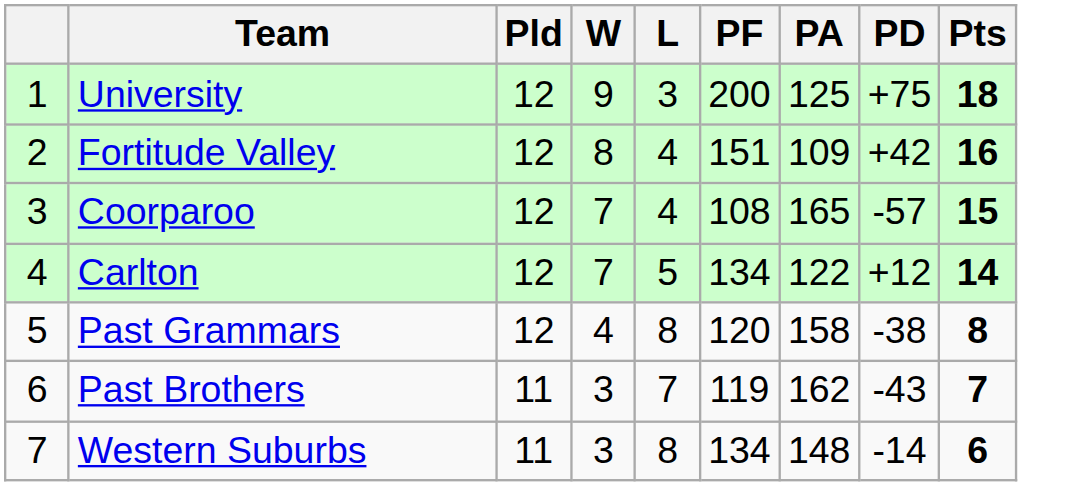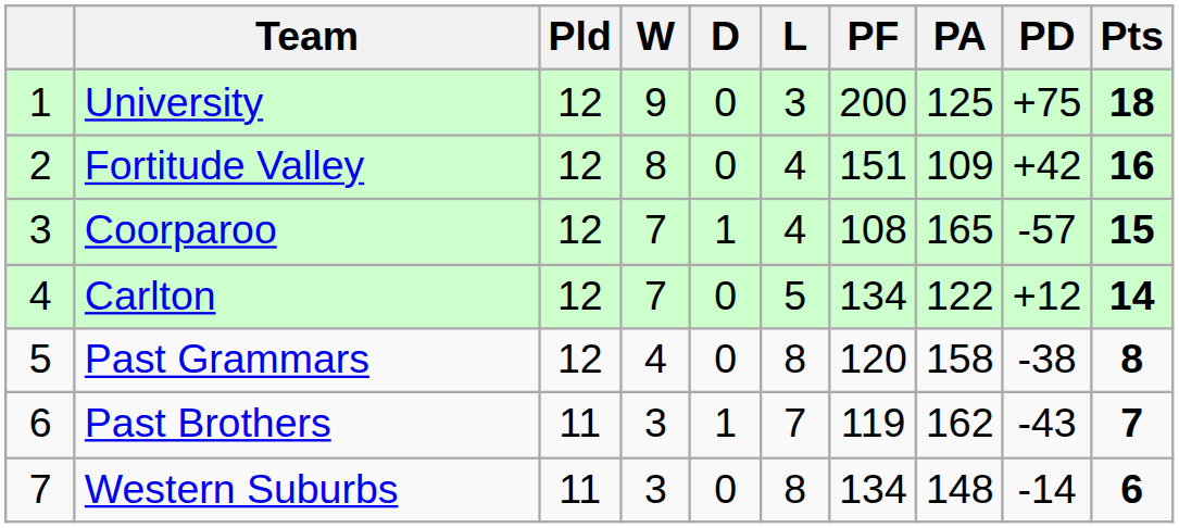 <table class="wikitable" style="text-align:center;">
 <tr>
 <th width="20"></th>
 <th width="175">Team</th>
 <th width="20">Pld</th>
 <th width="20">W</th>
+<th width="20">D</th>
 <th width="20">L</th>
 <th width="20">PF</th>
 <th width="20">PA</th>
 <th width="20">PD</th>
 <th width="20">Pts</th>
 </tr>
 <tr style="background: #ccffcc;">
 <td>1</td>
 <td style="text-align:left;"> <a href='#'>University</a></td>
 <td>12</td>
 <td>9</td>
+<td>0</td>
 <td>3</td>
 <td>200</td>
 <td>125</td>
 <td>+75</td>
 <td><strong>18</strong></td>
 </tr>
 <tr style="background: #ccffcc;">
 <td>2</td>
 <td style="text-align:left;"> <a href='#'>Fortitude Valley</a></td>
 <td>12</td>
 <td>8</td>
+<td>0</td>
 <td>4</td>
 <td>151</td>
 <td>109</td>
 <td>+42</td>
 <td><strong>16</strong></td>
 </tr>
 <tr style="background: #ccffcc;">
 <td>3</td>
 <td style="text-align:left;"> <a href='#'>Coorparoo</a></td>
 <td>12</td>
 <td>7</td>
+<td>1</td>
 <td>4</td>
 <td>108</td>
 <td>165</td>
 <td>-57</td>
 <td><strong>15</strong></td>
 </tr>
 <tr style="background: #ccffcc;">
 <td>4</td>
 <td style="text-align:left;"> <a href='#'>Carlton</a></td>
 <td>12</td>
 <td>7</td>
+<td>0</td>
 <td>5</td>
 <td>134</td>
 <td>122</td>
 <td>+12</td>
 <td><strong>14</strong></td>
 </tr>
 <tr>
 <td>5</td>
 <td style="text-align:left;"> <a href='#'>Past Grammars</a></td>
 <td>12</td>
 <td>4</td>
+<td>0</td>
 <td>8</td>
 <td>120</td>
 <td>158</td>
 <td>-38</td>
 <td><strong>8</strong></td>
 </tr>
 <tr>
 <td>6</td>
 <td style="text-align:left;"> <a href='#'>Past Brothers</a></td>
 <td>11</td>
 <td>3</td>
+<td>1</td>
 <td>7</td>
 <td>119</td>
 <td>162</td>
 <td>-43</td>
 <td><strong>7</strong></td>
 </tr>
 <tr>
 <td>7</td>
 <td style="text-align:left;"> <a href='#'>Western Suburbs</a></td>
 <td>11</td>
 <td>3</td>
+<td>0</td>
 <td>8</td>
 <td>134</td>
 <td>148</td>
 <td>-14</td>
 <td><strong>6</strong></td>
 </tr>
 </table>
